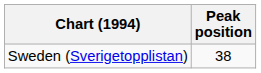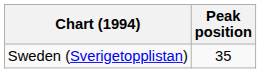 <table class="wikitable">
 <tr>
 <th>Chart (1994)</th>
 <th>Peak<br>position</th>
 </tr>
 <tr>
 <td>Sweden (<a href='#'>Sverigetopplistan</a>)</td>
-<td align="center">38</td>
+<td align="center">35</td>
 </tr>
 </table>
